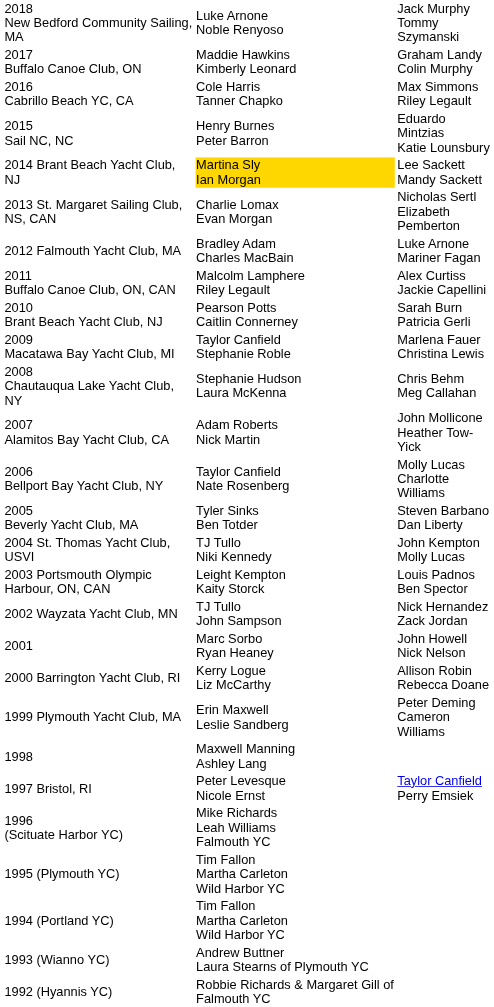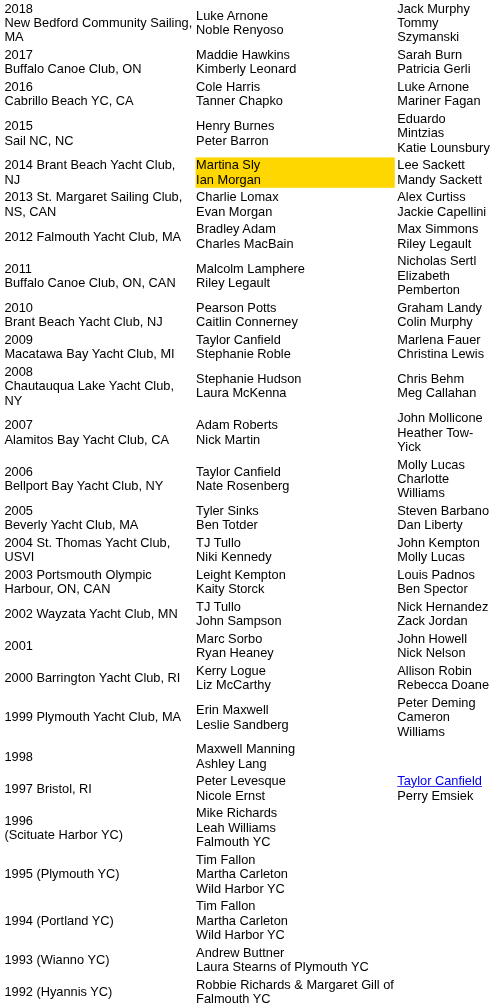 <table>
 <tr>
 <td>2018<br>New Bedford Community Sailing, MA</td>
 <td>Luke Arnone<br>Noble Renyoso</td>
 <td>Jack Murphy<br>Tommy Szymanski</td>
 <td></td>
 </tr>
 <tr>
 <td>2017<br>Buffalo Canoe Club, ON</td>
 <td>Maddie Hawkins<br>Kimberly Leonard</td>
-<td>Graham Landy<br>Colin Murphy</td>
+<td>Sarah Burn<br>Patricia Gerli</td>
 <td></td>
 </tr>
 <tr>
 <td>2016<br>Cabrillo Beach YC, CA</td>
 <td>Cole Harris<br>Tanner Chapko</td>
-<td>Max Simmons<br>Riley Legault</td>
+<td>Luke Arnone<br>Mariner Fagan</td>
 <td></td>
 </tr>
 <tr>
 <td>2015 <br>Sail NC, NC</td>
 <td>Henry Burnes<br>Peter Barron</td>
 <td>Eduardo Mintzias<br>Katie Lounsbury</td>
 <td></td>
 </tr>
 <tr>
 <td>2014 	Brant Beach Yacht Club, NJ</td>
 <td style="background: gold;">Martina Sly<br>Ian Morgan</td>
 <td>Lee Sackett<br>Mandy Sackett</td>
 <td></td>
 </tr>
 <tr>
 <td>2013 	St. Margaret Sailing Club, NS, CAN</td>
 <td>Charlie Lomax<br>Evan Morgan</td>
-<td>Nicholas Sertl<br>Elizabeth Pemberton</td>
+<td>Alex Curtiss<br>Jackie Capellini</td>
 <td></td>
 </tr>
 <tr>
 <td>2012 	Falmouth Yacht Club, MA</td>
 <td>Bradley Adam<br>Charles MacBain</td>
-<td>Luke Arnone<br>Mariner Fagan</td>
+<td>Max Simmons<br>Riley Legault</td>
 <td></td>
 </tr>
 <tr>
 <td>2011<br>Buffalo Canoe Club, ON, CAN</td>
 <td>Malcolm Lamphere<br>Riley Legault</td>
-<td>Alex Curtiss<br>Jackie Capellini</td>
+<td>Nicholas Sertl<br>Elizabeth Pemberton</td>
 <td></td>
 </tr>
 <tr>
 <td>2010<br>Brant Beach Yacht Club, NJ</td>
 <td>Pearson Potts<br>Caitlin Connerney</td>
-<td>Sarah Burn<br>Patricia Gerli</td>
+<td>Graham Landy<br>Colin Murphy</td>
 <td></td>
 </tr>
 <tr>
 <td>2009<br>Macatawa Bay Yacht Club, MI</td>
 <td>Taylor Canfield <br>Stephanie Roble</td>
 <td>Marlena Fauer<br>Christina Lewis</td>
 <td></td>
 </tr>
 <tr>
 <td>2008<br>Chautauqua Lake Yacht Club, NY</td>
 <td>Stephanie Hudson<br>Laura McKenna</td>
 <td>Chris Behm<br>Meg Callahan</td>
 <td></td>
 </tr>
 <tr>
 <td>2007<br>Alamitos Bay Yacht Club, CA</td>
 <td>Adam Roberts<br>Nick Martin</td>
 <td>John Mollicone<br>Heather Tow-Yick</td>
 <td></td>
 </tr>
 <tr>
 <td>2006<br>Bellport Bay Yacht Club, NY</td>
 <td>Taylor Canfield<br>Nate Rosenberg</td>
 <td>Molly Lucas<br>Charlotte Williams</td>
 <td></td>
 </tr>
 <tr>
 <td>2005<br>Beverly Yacht Club, MA</td>
 <td>Tyler Sinks<br>Ben Totder</td>
 <td>Steven Barbano<br>Dan Liberty</td>
 <td></td>
 </tr>
 <tr>
 <td>2004 	St. Thomas Yacht Club, USVI</td>
 <td>TJ Tullo<br>Niki Kennedy</td>
 <td>John Kempton<br>Molly Lucas</td>
 <td></td>
 </tr>
 <tr>
 <td>2003 	Portsmouth Olympic Harbour, ON, CAN</td>
 <td>Leight Kempton<br>Kaity Storck</td>
 <td>Louis Padnos<br>Ben Spector</td>
 <td></td>
 </tr>
 <tr>
 <td>2002 	Wayzata Yacht Club, MN</td>
 <td>TJ Tullo<br>John Sampson</td>
 <td>Nick Hernandez<br>Zack Jordan</td>
 <td></td>
 </tr>
 <tr>
 <td>2001</td>
 <td>Marc Sorbo<br>Ryan Heaney</td>
 <td>John Howell<br>Nick Nelson</td>
 <td></td>
 </tr>
 <tr>
 <td>2000 	Barrington Yacht Club, RI</td>
 <td>Kerry Logue<br>Liz McCarthy</td>
 <td>Allison Robin<br>Rebecca Doane</td>
 <td></td>
 </tr>
 <tr>
 <td>1999 	Plymouth Yacht Club, MA</td>
 <td>Erin Maxwell<br>Leslie Sandberg</td>
 <td>Peter Deming<br>Cameron Williams</td>
 <td></td>
 </tr>
 <tr>
 <td>1998</td>
 <td>Maxwell Manning<br>Ashley Lang</td>
 <td></td>
 </tr>
 <tr>
 <td>1997 	Bristol, RI</td>
 <td>Peter Levesque<br>Nicole Ernst</td>
 <td><a href='#'>Taylor Canfield</a><br>Perry Emsiek</td>
 <td></td>
 </tr>
 <tr>
 <td>1996<br>(Scituate Harbor YC)</td>
 <td>Mike Richards<br>Leah Williams<br>Falmouth YC</td>
 <td></td>
 <td></td>
 </tr>
 <tr>
 <td>1995 (Plymouth YC)</td>
 <td>Tim Fallon<br>Martha Carleton<br>Wild Harbor YC</td>
 <td></td>
 <td></td>
 </tr>
 <tr>
 <td>1994 (Portland YC)</td>
 <td>Tim Fallon<br>Martha Carleton<br>Wild Harbor YC</td>
 <td></td>
 <td></td>
 </tr>
 <tr>
 <td>1993 (Wianno YC)</td>
 <td>Andrew Buttner<br>Laura Stearns of Plymouth YC</td>
 <td></td>
 <td></td>
 </tr>
 <tr>
 <td>1992 (Hyannis YC)</td>
 <td>Robbie Richards & Margaret Gill of Falmouth YC</td>
 <td></td>
 <td></td>
 </tr>
 </table>
